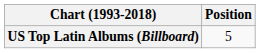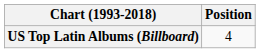 <table class="wikitable plainrowheaders">
 <tr>
 <th scope="col">Chart (1993-2018)</th>
 <th scope="col">Position</th>
 </tr>
 <tr>
 <th scope="row">US Top Latin Albums (<em>Billboard</em>)</th>
-<td align="center">5</td>
+<td align="center">4</td>
 </tr>
 </table>
